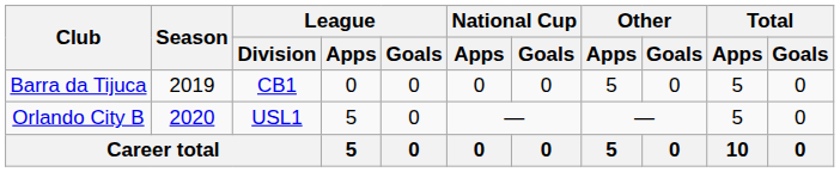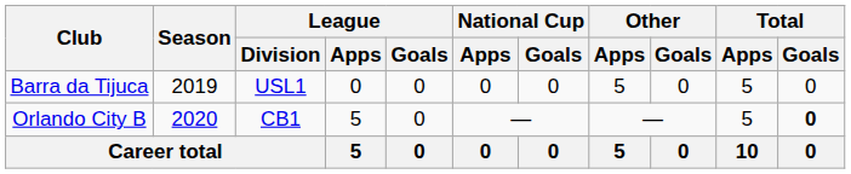 <table class="wikitable" style="text-align:center">
 <tr>
 <th rowspan="2">Club</th>
 <th rowspan="2">Season</th>
 <th colspan="3">League</th>
 <th colspan="2">National Cup</th>
 <th colspan="2">Other</th>
 <th colspan="2">Total</th>
 </tr>
 <tr>
 <th>Division</th>
 <th>Apps</th>
 <th>Goals</th>
 <th>Apps</th>
 <th>Goals</th>
 <th>Apps</th>
 <th>Goals</th>
 <th>Apps</th>
 <th>Goals</th>
 </tr>
 <tr>
 <td><a href='#'>Barra da Tijuca</a></td>
 <td>2019</td>
-<td><a href='#'>CB1</a></td>
+<td><a href='#'>USL1</a></td>
 <td>0</td>
 <td>0</td>
 <td>0</td>
 <td>0</td>
 <td>5</td>
 <td>0</td>
 <td>5</td>
 <td>0</td>
 </tr>
 <tr>
 <td><a href='#'>Orlando City B</a></td>
 <td><a href='#'>2020</a></td>
-<td><a href='#'>USL1</a></td>
+<td><a href='#'>CB1</a></td>
 <td>5</td>
 <td>0</td>
 <td colspan="2">—</td>
 <td colspan="2">—</td>
 <td>5</td>
-<td>0</td>
+<td><strong>0</strong></td>
 </tr>
 <tr>
 <th colspan="3">Career total</th>
 <th>5</th>
 <th>0</th>
 <th>0</th>
 <th>0</th>
 <th>5</th>
 <th>0</th>
 <th>10</th>
 <th>0</th>
 </tr>
 </table>
